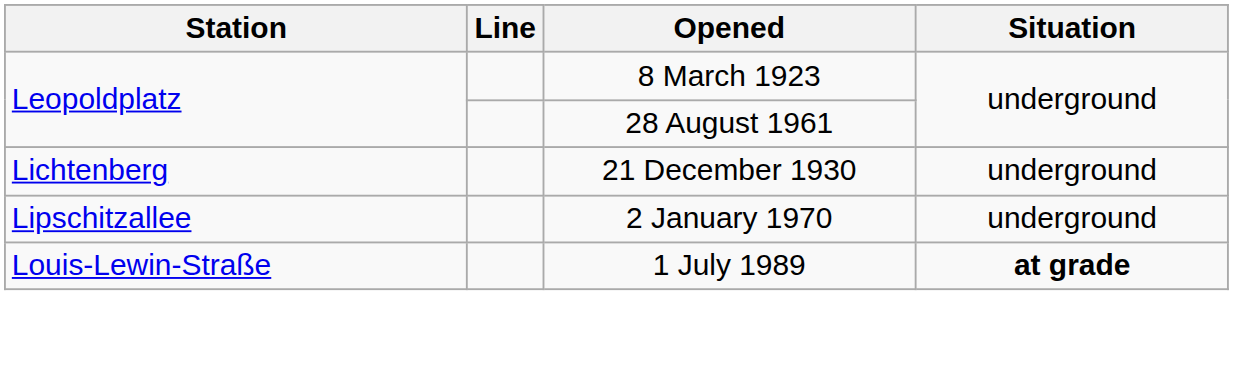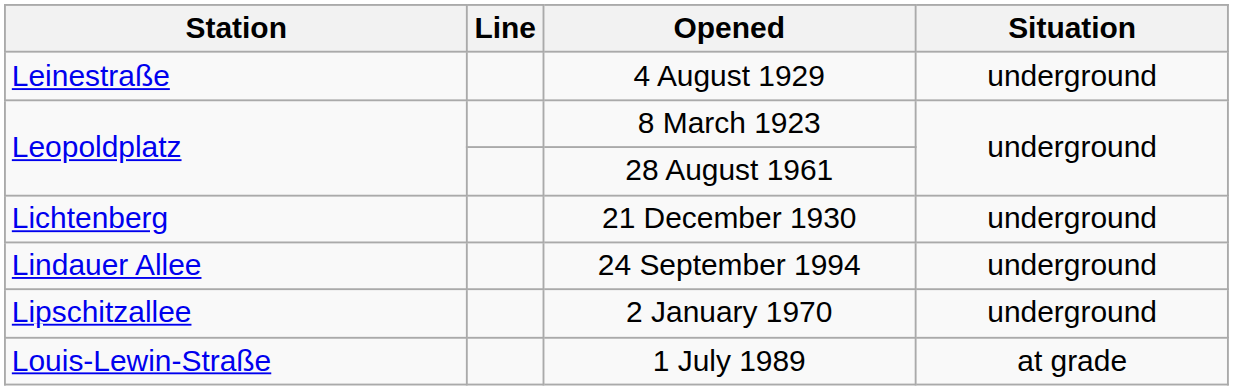 <table class="wikitable" style="text-align:center">
 <tr>
 <th style="width:15em">Station</th>
 <th>Line</th>
 <th style="width:12em">Opened</th>
 <th style="width:10em">Situation</th>
+</tr>
+<tr>
+<td align="left"><a href='#'>Leinestraße</a></td>
+<td></td>
+<td>4 August 1929</td>
+<td>underground</td>
 </tr>
 <tr>
 <td rowspan="2" align="left"><a href='#'>Leopoldplatz</a></td>
 <td></td>
 <td>8 March 1923</td>
 <td rowspan="2">underground</td>
 </tr>
 <tr>
 <td></td>
 <td>28 August 1961</td>
 </tr>
 <tr>
 <td align="left"><a href='#'>Lichtenberg</a></td>
 <td></td>
 <td>21 December 1930</td>
 <td>underground</td>
 </tr>
 <tr>
+<td align="left"><a href='#'>Lindauer Allee</a></td>
+<td></td>
+<td>24 September 1994</td>
+<td>underground</td>
+</tr>
+<tr>
 <td align="left"><a href='#'>Lipschitzallee</a></td>
 <td></td>
 <td>2 January 1970</td>
 <td>underground</td>
 </tr>
 <tr>
 <td align="left"><a href='#'>Louis-Lewin-Straße</a></td>
 <td></td>
 <td>1 July 1989</td>
-<td><strong>at grade</strong></td>
+<td>at grade</td>
 </tr>
 </table>
